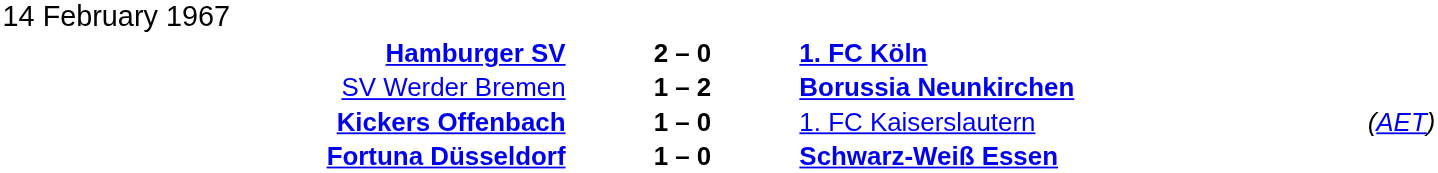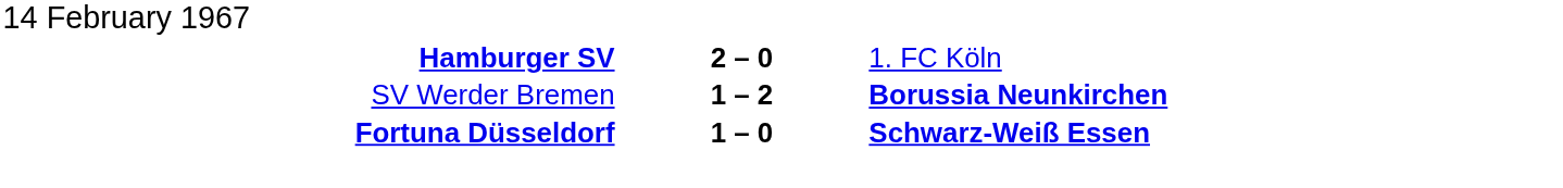 <table width=100% cellspacing=1>
 <tr>
 <th width=25%></th>
 <th width=10%></th>
 <th width=25%></th>
 <th></th>
 </tr>
 <tr>
 <td>14 February 1967</td>
 </tr>
 <tr style=font-size:90%>
 <td align=right><strong><a href='#'>Hamburger SV</a></strong></td>
 <td align=center><strong>2 – 0</strong></td>
-<td><strong><a href='#'>1. FC Köln</a></strong></td>
+<td><a href='#'>1. FC Köln</a></td>
 </tr>
 <tr style=font-size:90%>
 <td align=right><a href='#'>SV Werder Bremen</a></td>
 <td align=center><strong>1 – 2</strong></td>
 <td><strong><a href='#'>Borussia Neunkirchen</a></strong></td>
 </tr>
 <tr style=font-size:90%>
-<td align=right><strong><a href='#'>Kickers Offenbach</a></strong></td>
-<td align=center><strong>1 – 0</strong></td>
-<td><a href='#'>1. FC Kaiserslautern</a></td>
-<td><em>(<a href='#'>AET</a>)</em></td>
-</tr>
-<tr style=font-size:90%>
 <td align=right><strong><a href='#'>Fortuna Düsseldorf</a></strong></td>
 <td align=center><strong>1 – 0</strong></td>
 <td><strong><a href='#'>Schwarz-Weiß Essen</a></strong></td>
 </tr>
 </table>
